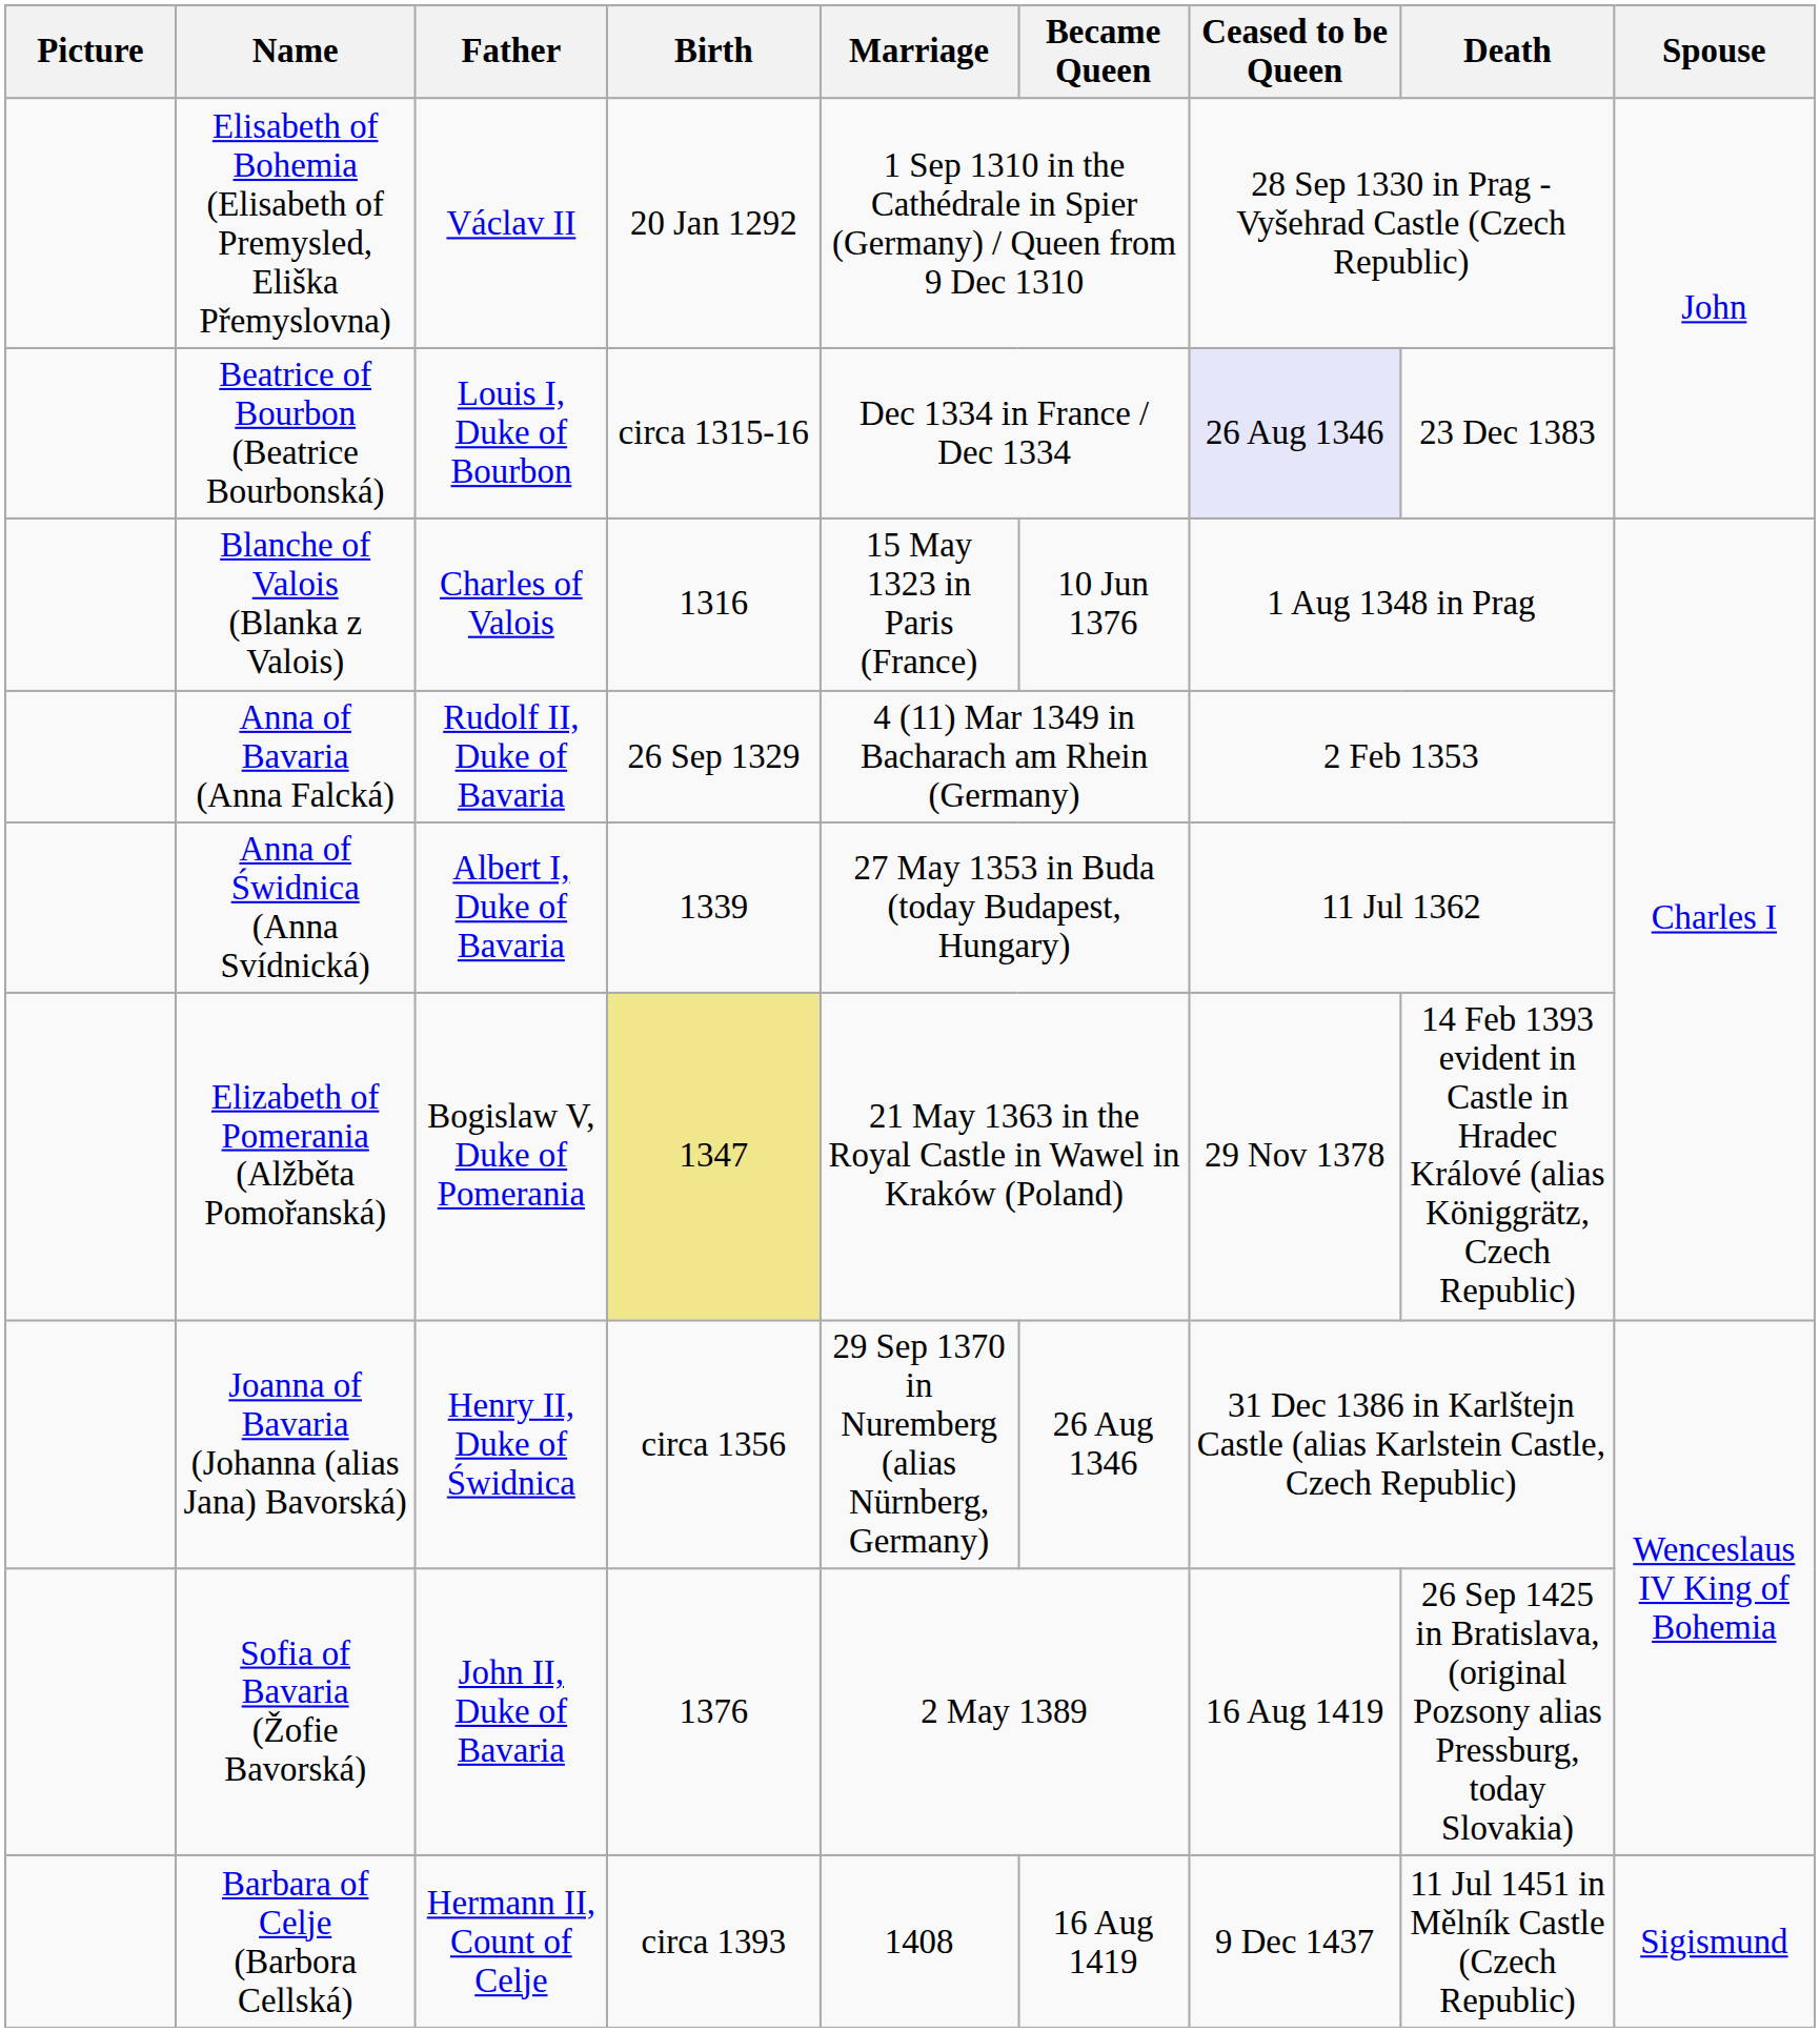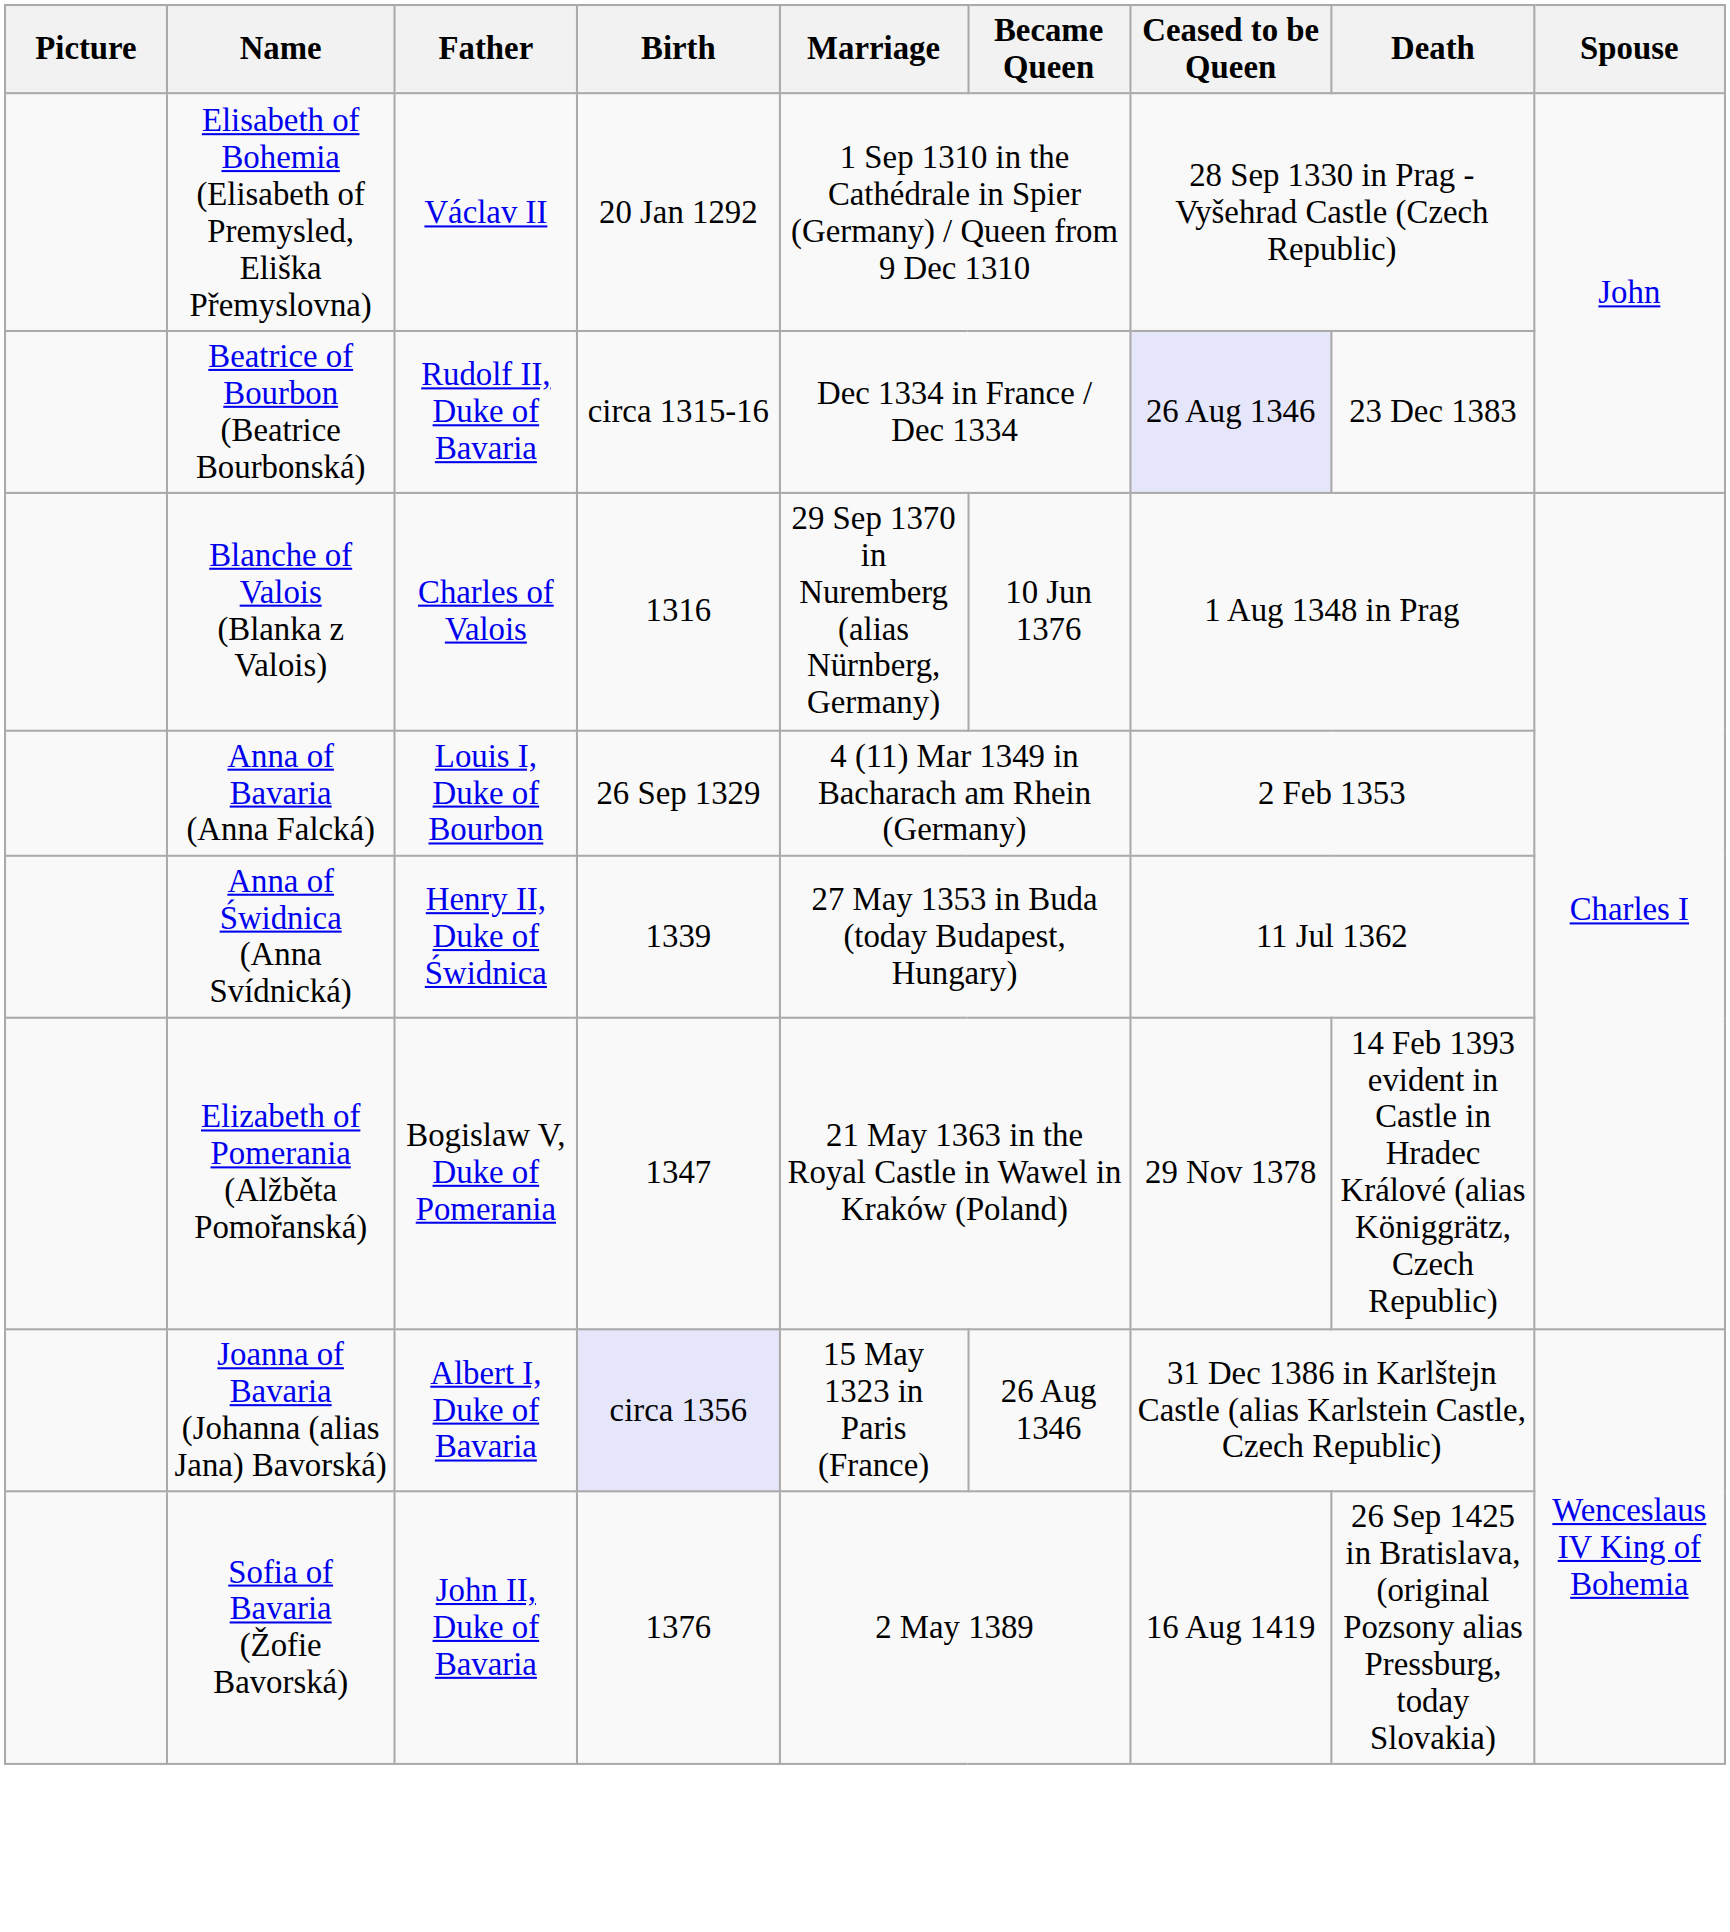 <table width=95% class="wikitable">
 <tr>
 <th width = "8%">Picture</th>
 <th width = "10%">Name</th>
 <th width = "9%">Father</th>
 <th width = "10%">Birth</th>
 <th width = "8%">Marriage</th>
 <th width = "8%">Became Queen</th>
 <th width = "10%">Ceased to be Queen</th>
 <th width = "10%">Death</th>
 <th width = "7%">Spouse</th>
 </tr>
 <tr>
 <td align=center></td>
 <td align=center><a href='#'>Elisabeth of Bohemia</a><br>(Elisabeth of Premysled, Eliška Přemyslovna)</td>
 <td align="center"><a href='#'>Václav II</a></td>
 <td align="center">20 Jan 1292</td>
 <td align="center" colspan="2">1 Sep 1310 in the Cathédrale in Spier (Germany) / Queen from 9 Dec 1310</td>
 <td align="center" colspan="2">28 Sep 1330 in Prag -  Vyšehrad Castle (Czech Republic)</td>
 <td align="center" rowspan="2"><a href='#'>John</a></td>
 </tr>
 <tr>
 <td align=center></td>
 <td align=center><a href='#'>Beatrice of Bourbon</a><br>(Beatrice Bourbonská)</td>
-<td align="center"><a href='#'>Louis I, Duke of Bourbon</a></td>
+<td align="center"><a href='#'>Rudolf II, Duke of Bavaria</a></td>
 <td align="center">circa 1315-16</td>
 <td align="center" colspan="2">Dec 1334 in France / Dec 1334</td>
 <td align="center" style="background: lavender;">26 Aug 1346</td>
 <td align="center">23 Dec 1383</td>
 </tr>
 <tr>
 <td align=center></td>
 <td align=center><a href='#'>Blanche of Valois</a><br>(Blanka z Valois)</td>
 <td align="center"><a href='#'>Charles of Valois</a></td>
 <td align="center">1316</td>
-<td align="center">15 May 1323 in Paris (France)</td>
+<td align="center">29 Sep 1370 in Nuremberg (alias Nürnberg, Germany)</td>
 <td align="center">10 Jun 1376</td>
 <td align="center" colspan="2">1 Aug 1348 in Prag</td>
 <td align="center" rowspan="4"><a href='#'>Charles I</a></td>
 </tr>
 <tr>
 <td align=center></td>
 <td align=center><a href='#'>Anna of Bavaria</a><br>(Anna Falcká)</td>
-<td align="center"><a href='#'>Rudolf II, Duke of Bavaria</a></td>
+<td align="center"><a href='#'>Louis I, Duke of Bourbon</a></td>
 <td align="center">26 Sep 1329</td>
 <td align="center" colspan="2">4 (11) Mar 1349 in Bacharach am Rhein (Germany)</td>
 <td align="center" colspan="2">2 Feb 1353</td>
 </tr>
 <tr>
 <td align=center></td>
 <td align=center><a href='#'>Anna of Świdnica</a><br>(Anna Svídnická)</td>
-<td align="center"><a href='#'>Albert I, Duke of Bavaria</a></td>
+<td align="center"><a href='#'>Henry II, Duke of Świdnica</a></td>
 <td align="center">1339</td>
 <td align="center" colspan="2">27 May 1353 in Buda (today Budapest, Hungary)</td>
 <td align="center" colspan="2">11 Jul 1362</td>
 </tr>
 <tr>
 <td align=center></td>
 <td align=center><a href='#'>Elizabeth of Pomerania</a><br>(Alžběta Pomořanská)</td>
 <td align="center">Bogislaw V, <a href='#'>Duke of Pomerania</a></td>
-<td align="center" style="background: khaki;">1347</td>
+<td align="center">1347</td>
 <td align="center" colspan=2>21 May 1363 in the Royal Castle in Wawel in Kraków (Poland)</td>
 <td align="center">29 Nov 1378</td>
 <td align="center">14 Feb 1393 evident in  Castle in Hradec Králové (alias Königgrätz, Czech Republic)</td>
 </tr>
 <tr>
 <td align=center></td>
 <td align=center><a href='#'>Joanna of Bavaria</a><br>(Johanna (alias Jana) Bavorská)</td>
-<td align="center"><a href='#'>Henry II, Duke of Świdnica</a></td>
-<td align="center">circa 1356</td>
-<td align="center">29 Sep 1370 in Nuremberg (alias Nürnberg, Germany)</td>
+<td align="center"><a href='#'>Albert I, Duke of Bavaria</a></td>
+<td align="center" style="background: lavender;">circa 1356</td>
+<td align="center">15 May 1323 in Paris (France)</td>
 <td align="center">26 Aug 1346</td>
 <td align="center" colspan="2">31 Dec 1386 in Karlštejn Castle (alias Karlstein Castle, Czech Republic)</td>
 <td align="center" rowspan="2"><a href='#'>Wenceslaus IV King of Bohemia</a></td>
 </tr>
 <tr>
 <td align=center></td>
 <td align=center><a href='#'>Sofia of Bavaria</a><br>(Žofie Bavorská)</td>
 <td align="center"><a href='#'>John II, Duke of Bavaria</a></td>
 <td align="center">1376</td>
 <td align="center" colspan="2">2 May 1389</td>
 <td align="center">16 Aug 1419</td>
 <td align="center">26 Sep 1425 in Bratislava, (original Pozsony alias Pressburg, today Slovakia)</td>
 </tr>
-<tr>
-<td align=center></td>
-<td align=center><a href='#'>Barbara of Celje</a><br>(Barbora Cellská)</td>
-<td align="center"><a href='#'>Hermann II, Count of Celje</a></td>
-<td align="center">circa 1393</td>
-<td align="center">1408</td>
-<td align="center">16 Aug 1419</td>
-<td align="center">9 Dec 1437</td>
-<td align="center">11 Jul 1451 in Mělník Castle (Czech Republic)</td>
-<td align="center"><a href='#'>Sigismund</a></td>
-</tr>
 </table>
